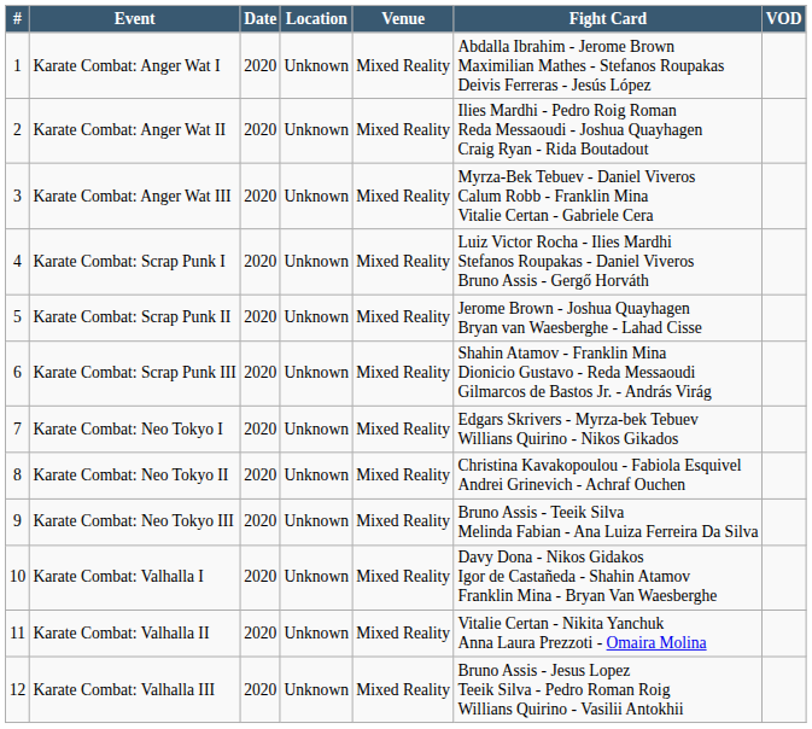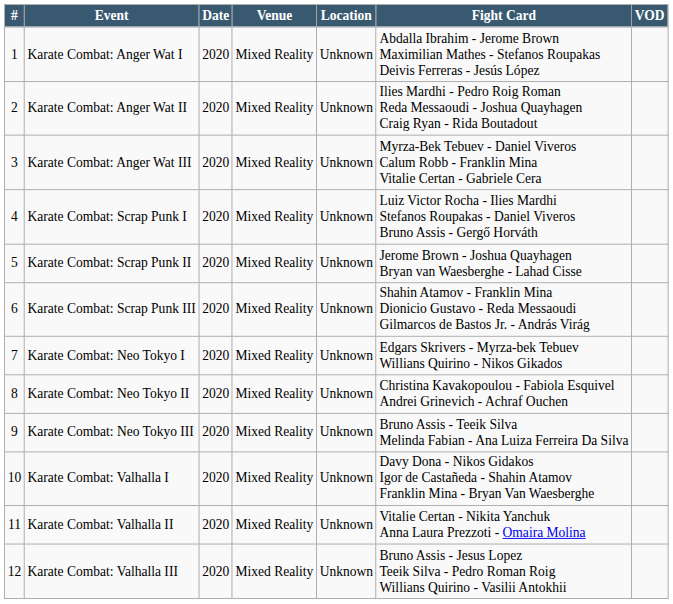 <table class="sortable wikitable succession-box" style="font-size:90%;">
 <tr>
 <th scope="col" style="background:#395971; color:white;">#</th>
 <th scope="col" style="background:#395971; color:white;">Event</th>
 <th scope="col" style="background:#395971; color:white;">Date</th>
+<th scope="col" style="background:#395971; color:white;">Venue</th>
 <th scope="col" style="background:#395971; color:white;">Location</th>
-<th scope="col" style="background:#395971; color:white;">Venue</th>
 <th scope="col" style="background:#395971; color:white;">Fight Card</th>
 <th scope="col" style="background:#395971; color:white;">VOD</th>
 </tr>
 <tr>
 <td align=center>1</td>
 <td>Karate Combat: Anger Wat I</td>
 <td>2020</td>
+<td>Mixed Reality</td>
 <td>Unknown</td>
-<td>Mixed Reality</td>
 <td>Abdalla Ibrahim - Jerome Brown<br> Maximilian Mathes - Stefanos Roupakas<br> Deivis Ferreras - Jesús López</td>
 <td></td>
 </tr>
 <tr>
 <td align=center>2</td>
 <td>Karate Combat: Anger Wat II</td>
 <td>2020</td>
+<td>Mixed Reality</td>
 <td>Unknown</td>
-<td>Mixed Reality</td>
 <td>Ilies Mardhi - Pedro Roig Roman<br> Reda Messaoudi - Joshua Quayhagen<br> Craig Ryan - Rida Boutadout</td>
 <td></td>
 </tr>
 <tr>
 <td align=center>3</td>
 <td>Karate Combat: Anger Wat III</td>
 <td>2020</td>
+<td>Mixed Reality</td>
 <td>Unknown</td>
-<td>Mixed Reality</td>
 <td>Myrza-Bek Tebuev - Daniel Viveros<br> Calum Robb - Franklin Mina<br> Vitalie Certan - Gabriele Cera</td>
 <td></td>
 </tr>
 <tr>
 <td align=center>4</td>
 <td>Karate Combat: Scrap Punk I</td>
 <td>2020</td>
+<td>Mixed Reality</td>
 <td>Unknown</td>
-<td>Mixed Reality</td>
 <td>Luiz Victor Rocha - Ilies Mardhi<br> Stefanos Roupakas - Daniel Viveros<br> Bruno Assis - Gergő Horváth</td>
 <td></td>
 </tr>
 <tr>
 <td align=center>5</td>
 <td>Karate Combat: Scrap Punk II</td>
 <td>2020</td>
+<td>Mixed Reality</td>
 <td>Unknown</td>
-<td>Mixed Reality</td>
 <td>Jerome Brown - Joshua Quayhagen<br> Bryan van Waesberghe - Lahad Cisse</td>
 <td></td>
 </tr>
 <tr>
 <td align=center>6</td>
 <td>Karate Combat: Scrap Punk III</td>
 <td>2020</td>
+<td>Mixed Reality</td>
 <td>Unknown</td>
-<td>Mixed Reality</td>
 <td>Shahin Atamov - Franklin Mina<br> Dionicio Gustavo - Reda Messaoudi<br>  Gilmarcos de Bastos Jr. - András Virág</td>
 <td></td>
 </tr>
 <tr>
 <td align=center>7</td>
 <td>Karate Combat: Neo Tokyo I</td>
 <td>2020</td>
+<td>Mixed Reality</td>
 <td>Unknown</td>
-<td>Mixed Reality</td>
 <td>Edgars Skrivers - Myrza-bek Tebuev<br> Willians Quirino - Nikos Gikados</td>
 <td></td>
 </tr>
 <tr>
 <td align=center>8</td>
 <td>Karate Combat: Neo Tokyo II</td>
 <td>2020</td>
+<td>Mixed Reality</td>
 <td>Unknown</td>
-<td>Mixed Reality</td>
 <td>Christina Kavakopoulou - Fabiola Esquivel<br> Andrei Grinevich - Achraf Ouchen</td>
 <td></td>
 </tr>
 <tr>
 <td align=center>9</td>
 <td>Karate Combat: Neo Tokyo III</td>
 <td>2020</td>
+<td>Mixed Reality</td>
 <td>Unknown</td>
-<td>Mixed Reality</td>
 <td>Bruno Assis - Teeik Silva<br> Melinda Fabian - Ana Luiza Ferreira Da Silva</td>
 <td></td>
 </tr>
 <tr>
 <td align=center>10</td>
 <td>Karate Combat: Valhalla I</td>
 <td>2020</td>
+<td>Mixed Reality</td>
 <td>Unknown</td>
-<td>Mixed Reality</td>
 <td>Davy Dona - Nikos Gidakos<br> Igor de Castañeda - Shahin Atamov<br> Franklin Mina - Bryan Van Waesberghe</td>
 <td></td>
 </tr>
 <tr>
 <td align=center>11</td>
 <td>Karate Combat: Valhalla II</td>
 <td>2020</td>
+<td>Mixed Reality</td>
 <td>Unknown</td>
-<td>Mixed Reality</td>
 <td>Vitalie Certan - Nikita Yanchuk<br> Anna Laura Prezzoti - <a href='#'>Omaira Molina</a></td>
 <td></td>
 </tr>
 <tr>
 <td align=center>12</td>
 <td>Karate Combat: Valhalla III</td>
 <td>2020</td>
+<td>Mixed Reality</td>
 <td>Unknown</td>
-<td>Mixed Reality</td>
 <td>Bruno Assis - Jesus Lopez<br> Teeik Silva - Pedro Roman Roig<br> Willians Quirino - Vasilii Antokhii</td>
 <td></td>
 </tr>
 </table>
